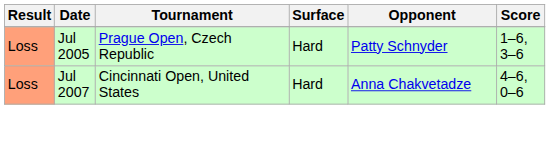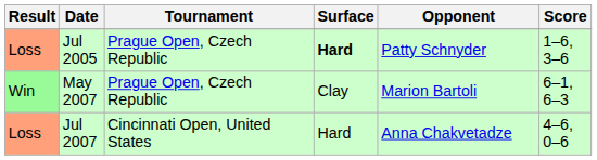 <table class="sortable wikitable">
 <tr>
 <th>Result</th>
 <th>Date</th>
 <th width=210>Tournament</th>
 <th>Surface</th>
 <th width=160>Opponent</th>
 <th class="unsortable">Score</th>
 </tr>
 <tr>
 </tr>
 <tr bgcolor="#CCFFCC">
 <td bgcolor=FFA07A>Loss</td>
 <td>Jul 2005</td>
 <td><a href='#'>Prague Open</a>, Czech Republic</td>
-<td>Hard</td>
+<td><strong>Hard</strong></td>
 <td> <a href='#'>Patty Schnyder</a></td>
 <td>1–6, 3–6</td>
+</tr>
+<tr bgcolor="#CCFFCC">
+<td bgcolor=98FB98>Win</td>
+<td>May 2007</td>
+<td><a href='#'>Prague Open</a>, Czech Republic</td>
+<td>Clay</td>
+<td> <a href='#'>Marion Bartoli</a></td>
+<td>6–1, 6–3</td>
 </tr>
 <tr bgcolor="#CCFFCC">
 <td bgcolor=FFA07A>Loss</td>
 <td>Jul 2007</td>
 <td>Cincinnati Open, United States</td>
 <td>Hard</td>
 <td> <a href='#'>Anna Chakvetadze</a></td>
 <td>4–6, 0–6</td>
 </tr>
 </table>
